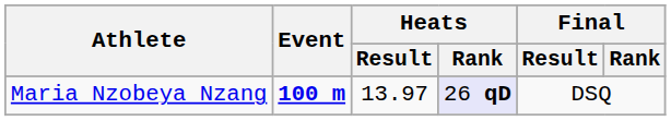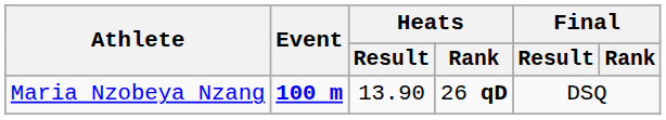 <table class="wikitable" style="font-size:90%">
 <tr>
 <th rowspan=2>Athlete</th>
 <th rowspan=2>Event</th>
 <th colspan=2>Heats</th>
 <th colspan=2>Final</th>
 </tr>
 <tr style="font-size:95%">
 <th>Result</th>
 <th>Rank</th>
 <th>Result</th>
 <th>Rank</th>
 </tr>
 <tr align=center>
 <td align=left><a href='#'>Maria Nzobeya Nzang</a></td>
 <td align=left><strong><a href='#'>100 m</a></strong></td>
-<td>13.97</td>
-<td style="background: lavender;">26 <strong>qD</strong></td>
+<td>13.90</td>
+<td>26 <strong>qD</strong></td>
 <td colspan=2>DSQ</td>
 </tr>
 </table>
